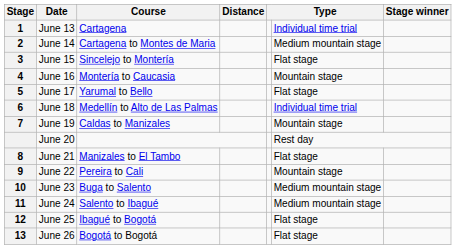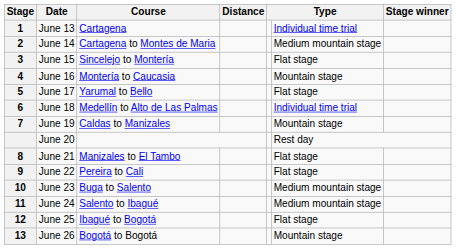 <table class="wikitable">
 <tr>
 <th scope="col">Stage</th>
 <th scope="col">Date</th>
 <th scope="col">Course</th>
 <th scope="col">Distance</th>
 <th scope="col" colspan="2">Type</th>
 <th scope="col">Stage winner</th>
 </tr>
 <tr>
 <th scope="row" style="text-align:center;">1</th>
 <td style="text-align:center;">June 13</td>
 <td><a href='#'>Cartagena</a></td>
 <td style="text-align:center;"></td>
 <td></td>
 <td><a href='#'>Individual time trial</a></td>
 <td></td>
 </tr>
 <tr>
 <th scope="row" style="text-align:center;">2</th>
 <td style="text-align:center;">June 14</td>
 <td><a href='#'>Cartagena</a> to <a href='#'>Montes de Maria</a></td>
 <td style="text-align:center;"></td>
 <td></td>
 <td>Medium mountain stage</td>
 <td></td>
 </tr>
 <tr>
 <th scope="row" style="text-align:center;">3</th>
 <td style="text-align:center;">June 15</td>
 <td><a href='#'>Sincelejo</a> to <a href='#'>Montería</a></td>
 <td style="text-align:center;"></td>
 <td></td>
 <td>Flat stage</td>
 <td></td>
 </tr>
 <tr>
 <th scope="row" style="text-align:center;">4</th>
 <td style="text-align:center;">June 16</td>
 <td><a href='#'>Montería</a> to <a href='#'>Caucasia</a></td>
 <td style="text-align:center;"></td>
 <td></td>
 <td>Mountain stage</td>
 <td></td>
 </tr>
 <tr>
 <th scope="row" style="text-align:center;">5</th>
 <td style="text-align:center;">June 17</td>
 <td><a href='#'>Yarumal</a> to <a href='#'>Bello</a></td>
 <td style="text-align:center;"></td>
 <td></td>
 <td>Flat stage</td>
 <td></td>
 </tr>
 <tr>
 <th scope="row" style="text-align:center;">6</th>
 <td style="text-align:center;">June 18</td>
 <td><a href='#'>Medellín</a> to <a href='#'>Alto de Las Palmas</a></td>
 <td style="text-align:center;"></td>
 <td></td>
 <td><a href='#'>Individual time trial</a></td>
 <td></td>
 </tr>
 <tr>
 <th scope="row" style="text-align:center;">7</th>
 <td style="text-align:center;">June 19</td>
 <td><a href='#'>Caldas</a> to <a href='#'>Manizales</a></td>
 <td style="text-align:center;"></td>
 <td></td>
 <td>Mountain stage</td>
 <td></td>
 </tr>
 <tr>
 <th scope="row"></th>
 <td style="text-align:center;">June 20</td>
 <td colspan="2"></td>
 <td></td>
 <td colspan="3">Rest day</td>
 </tr>
 <tr>
 <th scope="row" style="text-align:center;">8</th>
 <td style="text-align:center;">June 21</td>
 <td><a href='#'>Manizales</a> to <a href='#'>El Tambo</a></td>
 <td style="text-align:center;"></td>
 <td></td>
 <td>Flat stage</td>
 <td></td>
 </tr>
 <tr>
 <th scope="row" style="text-align:center;">9</th>
 <td style="text-align:center;">June 22</td>
 <td><a href='#'>Pereira</a> to <a href='#'>Cali</a></td>
 <td style="text-align:center;"></td>
 <td></td>
-<td>Mountain stage</td>
+<td>Flat stage</td>
 <td></td>
 </tr>
 <tr>
 <th scope="row" style="text-align:center;">10</th>
 <td style="text-align:center;">June 23</td>
 <td><a href='#'>Buga</a> to <a href='#'>Salento</a></td>
 <td style="text-align:center;"></td>
 <td></td>
 <td>Medium mountain stage</td>
 <td></td>
 </tr>
 <tr>
 <th scope="row" style="text-align:center;">11</th>
 <td style="text-align:center;">June 24</td>
 <td><a href='#'>Salento</a> to <a href='#'>Ibagué</a></td>
 <td style="text-align:center;"></td>
 <td></td>
 <td>Medium mountain stage</td>
 <td></td>
 </tr>
 <tr>
 <th scope="row" style="text-align:center;">12</th>
 <td style="text-align:center;">June 25</td>
 <td><a href='#'>Ibagué</a> to <a href='#'>Bogotá</a></td>
 <td style="text-align:center;"></td>
 <td></td>
 <td>Flat stage</td>
 <td></td>
 </tr>
 <tr>
 <th scope="row" style="text-align:center;">13</th>
 <td style="text-align:center;">June 26</td>
 <td><a href='#'>Bogotá</a> to Bogotá</td>
 <td style="text-align:center;"></td>
 <td></td>
-<td>Flat stage</td>
+<td>Mountain stage</td>
 <td></td>
 </tr>
 </table>
